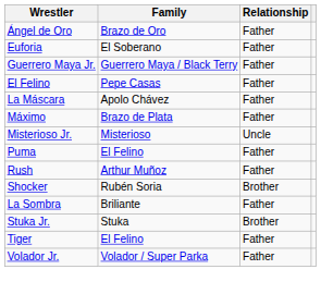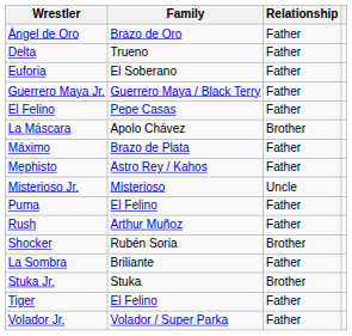 <table class="wikitable" align="center">
 <tr>
 <th scope="col">Wrestler</th>
 <th scope="col">Family</th>
 <th scope="col">Relationship</th>
 <th class="unsortable" scope="col"></th>
 </tr>
 <tr>
 <td><a href='#'>Ángel de Oro</a></td>
 <td><a href='#'>Brazo de Oro</a></td>
+<td>Father</td>
+<td></td>
+</tr>
+<tr>
+<td><a href='#'>Delta</a></td>
+<td>Trueno</td>
 <td>Father</td>
 <td></td>
 </tr>
 <tr>
 <td><a href='#'>Euforia</a></td>
 <td>El Soberano</td>
 <td>Father</td>
 <td></td>
 </tr>
 <tr>
 <td><a href='#'>Guerrero Maya Jr.</a></td>
 <td><a href='#'>Guerrero Maya / Black Terry</a></td>
 <td>Father</td>
 <td></td>
 </tr>
 <tr>
 <td><a href='#'>El Felino</a></td>
 <td><a href='#'>Pepe Casas</a></td>
 <td>Father</td>
 <td></td>
 </tr>
 <tr>
 <td><a href='#'>La Máscara</a></td>
 <td>Apolo Chávez</td>
-<td>Father</td>
+<td>Brother</td>
 <td></td>
 </tr>
 <tr>
 <td><a href='#'>Máximo</a></td>
 <td><a href='#'>Brazo de Plata</a></td>
+<td>Father</td>
+<td></td>
+</tr>
+<tr>
+<td><a href='#'>Mephisto</a></td>
+<td><a href='#'>Astro Rey / Kahos</a></td>
 <td>Father</td>
 <td></td>
 </tr>
 <tr>
 <td><a href='#'>Misterioso Jr.</a></td>
 <td><a href='#'>Misterioso</a></td>
 <td>Uncle</td>
 <td></td>
 </tr>
 <tr>
 <td><a href='#'>Puma</a></td>
 <td><a href='#'>El Felino</a></td>
 <td>Father</td>
 <td></td>
 </tr>
 <tr>
 <td><a href='#'>Rush</a></td>
 <td><a href='#'>Arthur Muñoz</a></td>
 <td>Father</td>
 <td></td>
 </tr>
 <tr>
 <td><a href='#'>Shocker</a></td>
 <td>Rubén Soria</td>
 <td>Brother</td>
 <td></td>
 </tr>
 <tr>
 <td><a href='#'>La Sombra</a></td>
 <td>Briliante</td>
 <td>Father</td>
 <td></td>
 </tr>
 <tr>
 <td><a href='#'>Stuka Jr.</a></td>
 <td>Stuka</td>
 <td>Brother</td>
 <td></td>
 </tr>
 <tr>
 <td><a href='#'>Tiger</a></td>
 <td><a href='#'>El Felino</a></td>
 <td>Father</td>
 <td></td>
 </tr>
 <tr>
 <td><a href='#'>Volador Jr.</a></td>
 <td><a href='#'>Volador / Super Parka</a></td>
 <td>Father</td>
 <td></td>
 </tr>
 </table>
